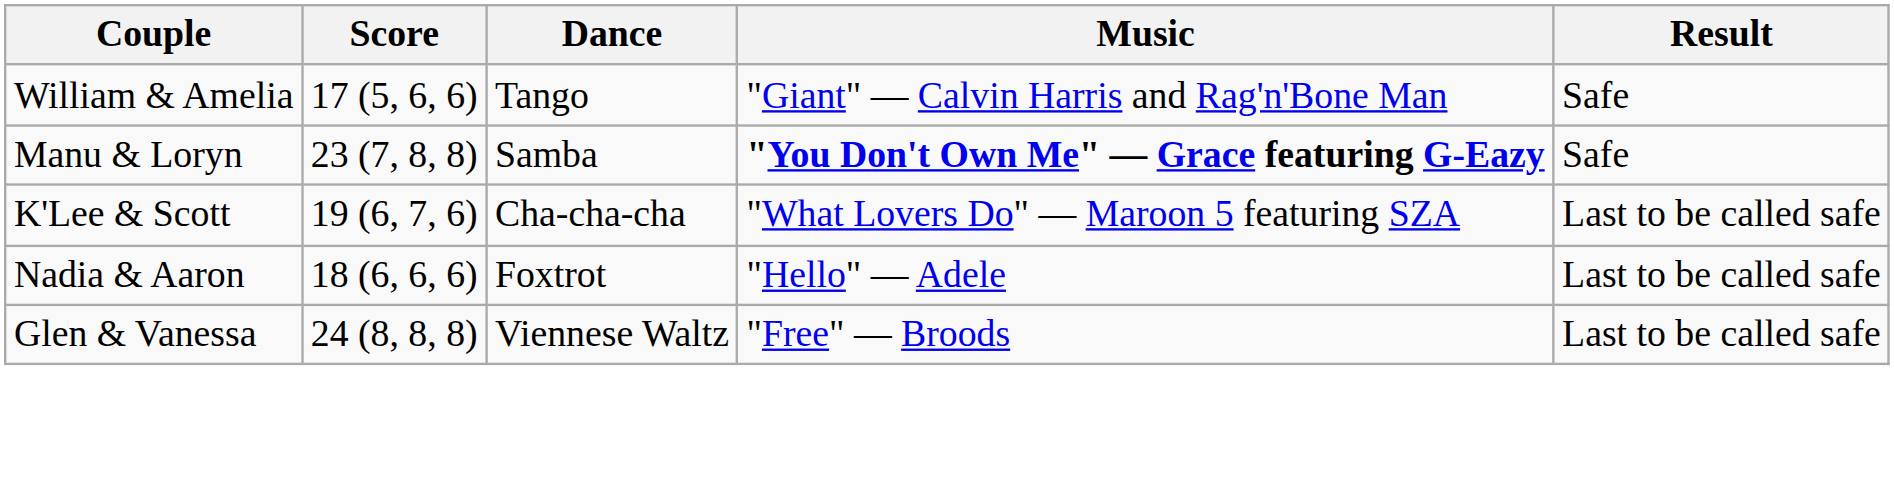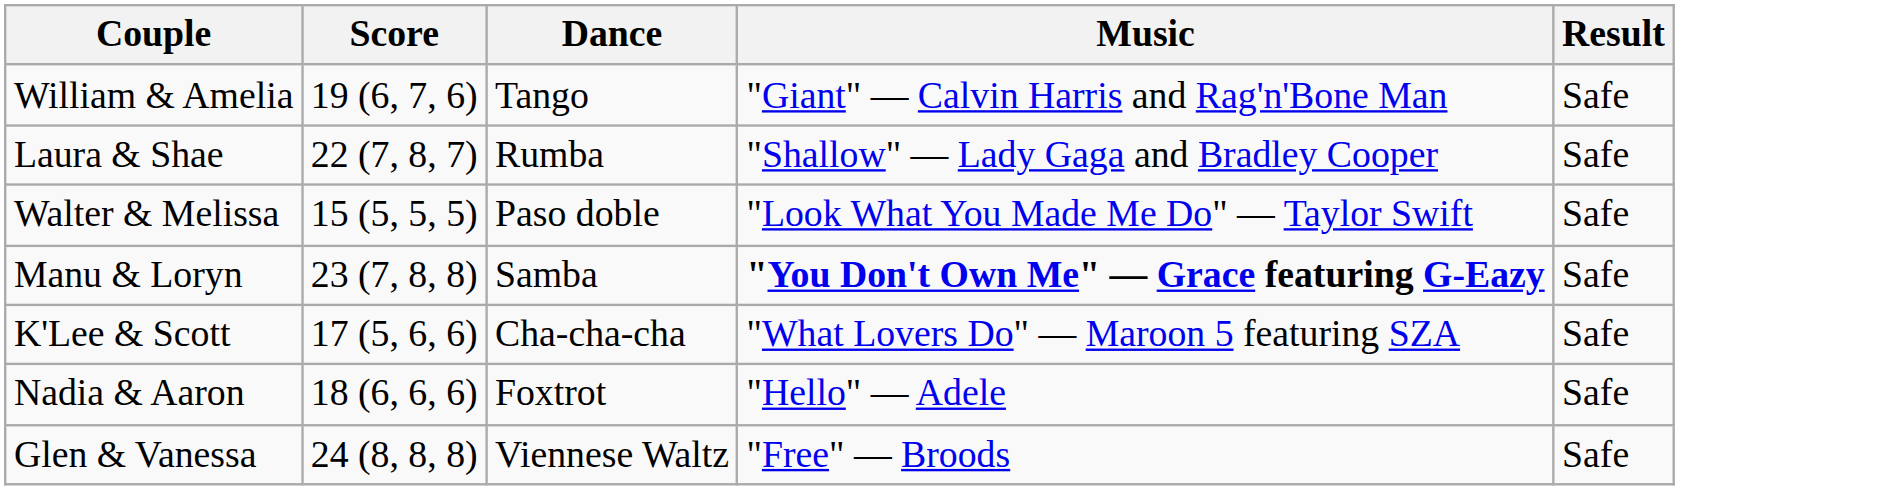 <table class="wikitable sortable">
 <tr>
 <th rowspan="1">Couple</th>
 <th colspan="1">Score</th>
 <th rowspan="1">Dance</th>
 <th rowspan="1">Music</th>
 <th>Result</th>
 </tr>
 <tr>
 <td>William & Amelia</td>
-<td>17 (5, 6, 6)</td>
+<td>19 (6, 7, 6)</td>
 <td>Tango</td>
 <td>"<a href='#'>Giant</a>" — <a href='#'>Calvin Harris</a> and <a href='#'>Rag'n'Bone Man</a></td>
+<td>Safe</td>
+</tr>
+<tr>
+<td>Laura & Shae</td>
+<td>22 (7, 8, 7)</td>
+<td>Rumba</td>
+<td>"<a href='#'>Shallow</a>" — <a href='#'>Lady Gaga</a> and <a href='#'>Bradley Cooper</a></td>
+<td>Safe</td>
+</tr>
+<tr>
+<td>Walter & Melissa</td>
+<td>15 (5, 5, 5)</td>
+<td>Paso doble</td>
+<td>"<a href='#'>Look What You Made Me Do</a>" — <a href='#'>Taylor Swift</a></td>
 <td>Safe</td>
 </tr>
 <tr>
 <td>Manu & Loryn</td>
 <td>23 (7, 8, 8)</td>
 <td>Samba</td>
 <td><strong>"<a href='#'>You Don't Own Me</a>" — <a href='#'>Grace</a> featuring <a href='#'>G-Eazy</a></strong></td>
 <td>Safe</td>
 </tr>
 <tr>
 <td>K'Lee & Scott</td>
-<td>19 (6, 7, 6)</td>
+<td>17 (5, 6, 6)</td>
 <td>Cha-cha-cha</td>
 <td>"<a href='#'>What Lovers Do</a>" — <a href='#'>Maroon 5</a> featuring <a href='#'>SZA</a></td>
-<td>Last to be called safe</td>
+<td>Safe</td>
 </tr>
 <tr>
 <td>Nadia & Aaron</td>
 <td>18 (6, 6, 6)</td>
 <td>Foxtrot</td>
 <td>"<a href='#'>Hello</a>" — <a href='#'>Adele</a></td>
-<td>Last to be called safe</td>
+<td>Safe</td>
 </tr>
 <tr>
 <td>Glen & Vanessa</td>
 <td>24 (8, 8, 8)</td>
 <td>Viennese Waltz</td>
 <td>"<a href='#'>Free</a>" — <a href='#'>Broods</a></td>
-<td>Last to be called safe</td>
+<td>Safe</td>
 </tr>
 </table>
